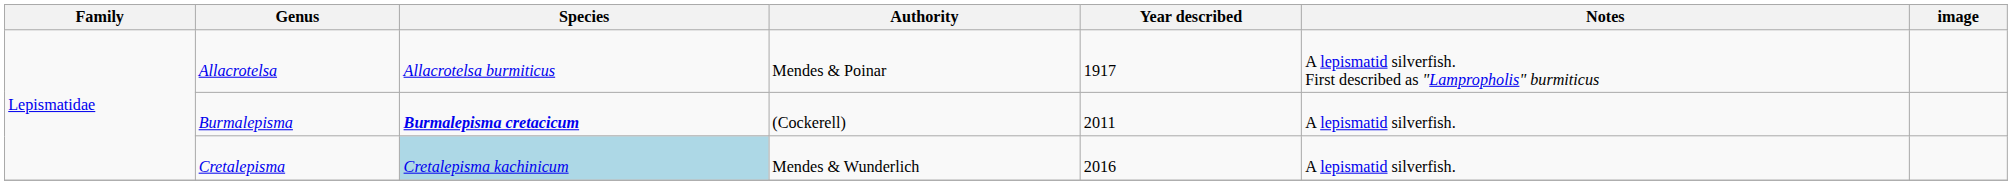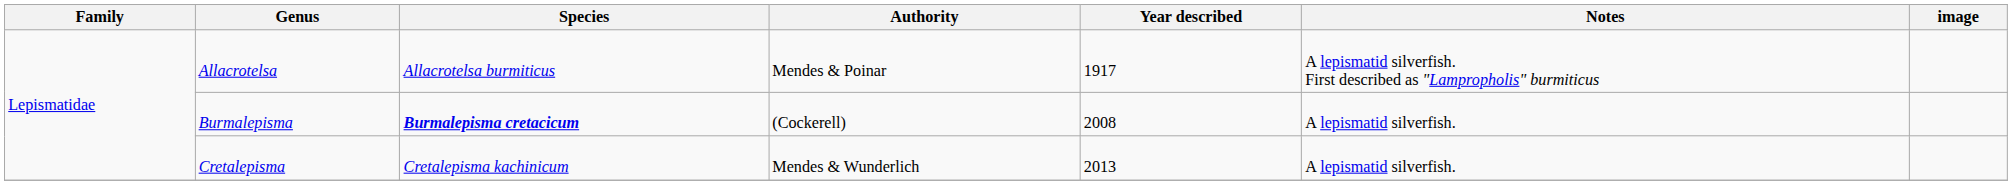 <table class="wikitable sortable" align="center" width="100%">
 <tr>
 <th>Family</th>
 <th>Genus</th>
 <th>Species</th>
 <th>Authority</th>
 <th>Year described</th>
 <th>Notes</th>
 <th>image</th>
 </tr>
 <tr>
 <td rowspan=3><a href='#'>Lepismatidae</a></td>
 <td><br><em><a href='#'>Allacrotelsa</a></em></td>
 <td><br><em><a href='#'>Allacrotelsa burmiticus</a></em></td>
 <td><br>Mendes & Poinar</td>
 <td><br>1917</td>
 <td><br>A <a href='#'>lepismatid</a> silverfish.<br> First described as <em>"<a href='#'>Lampropholis</a>" burmiticus</em></td>
 <td></td>
 </tr>
 <tr>
 <td><br><em><a href='#'>Burmalepisma</a></em></td>
 <td><strong><br><em><a href='#'>Burmalepisma cretacicum</a></em></strong></td>
 <td><br>(Cockerell)</td>
-<td><br>2011</td>
+<td><br>2008</td>
 <td><br>A <a href='#'>lepismatid</a> silverfish.</td>
 <td></td>
 </tr>
 <tr>
 <td><br><em><a href='#'>Cretalepisma</a></em></td>
-<td style="background: lightblue;"><br><em><a href='#'>Cretalepisma kachinicum</a></em></td>
+<td><br><em><a href='#'>Cretalepisma kachinicum</a></em></td>
 <td><br>Mendes & Wunderlich</td>
-<td><br>2016</td>
+<td><br>2013</td>
 <td><br>A <a href='#'>lepismatid</a> silverfish.</td>
 <td></td>
 </tr>
 <tr>
 </tr>
 </table>
